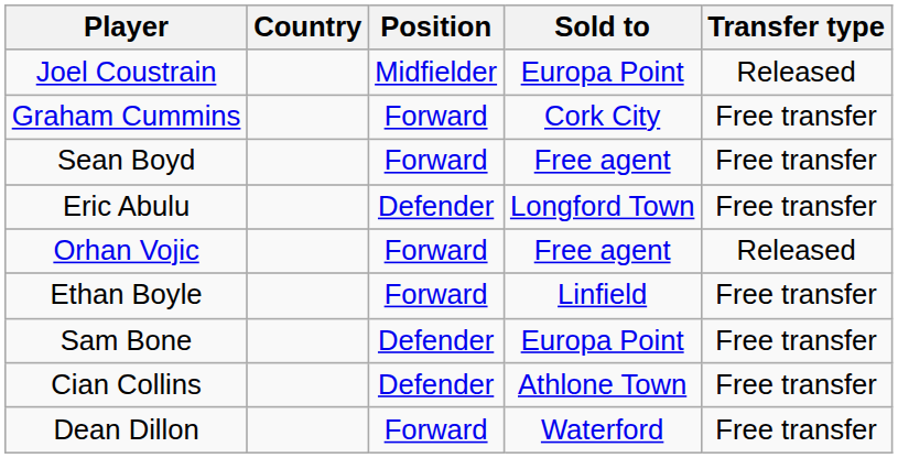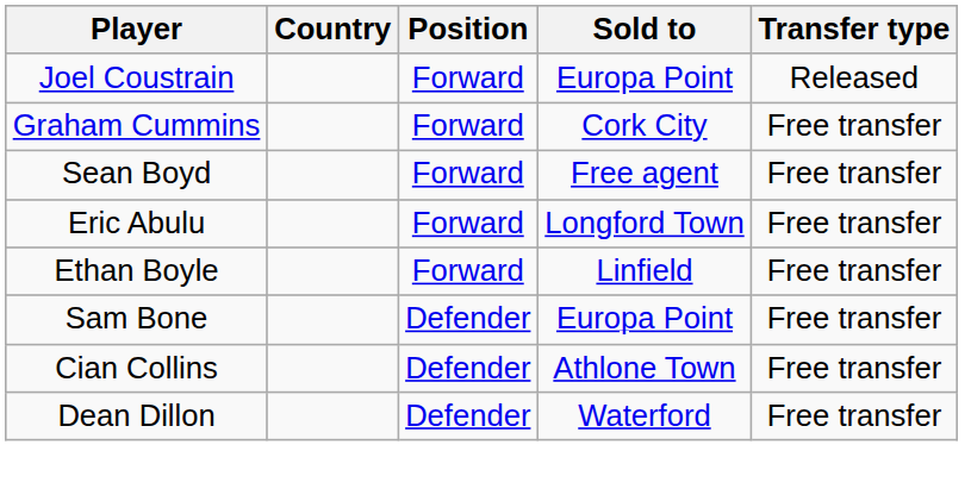 <table class="wikitable" style="text-align:center">
 <tr>
 <th>Player</th>
 <th>Country</th>
 <th>Position</th>
 <th>Sold to</th>
 <th>Transfer type</th>
 </tr>
 <tr>
 <td><a href='#'>Joel Coustrain</a></td>
 <td></td>
-<td><a href='#'>Midfielder</a></td>
+<td><a href='#'>Forward</a></td>
 <td> <a href='#'>Europa Point</a></td>
 <td>Released</td>
 </tr>
 <tr>
 <td><a href='#'>Graham Cummins</a></td>
 <td></td>
 <td><a href='#'>Forward</a></td>
 <td> <a href='#'>Cork City</a></td>
 <td>Free transfer</td>
 </tr>
 <tr>
 <td>Sean Boyd</td>
 <td></td>
 <td><a href='#'>Forward</a></td>
 <td><a href='#'>Free agent</a></td>
 <td>Free transfer</td>
 </tr>
 <tr>
 <td>Eric Abulu</td>
 <td></td>
-<td><a href='#'>Defender</a></td>
+<td><a href='#'>Forward</a></td>
 <td> <a href='#'>Longford Town</a></td>
 <td>Free transfer</td>
-</tr>
-<tr>
-<td><a href='#'>Orhan Vojic</a></td>
-<td></td>
-<td><a href='#'>Forward</a></td>
-<td><a href='#'>Free agent</a></td>
-<td>Released</td>
 </tr>
 <tr>
 <td>Ethan Boyle</td>
 <td></td>
 <td><a href='#'>Forward</a></td>
 <td> <a href='#'>Linfield</a></td>
 <td>Free transfer</td>
 </tr>
 <tr>
 <td>Sam Bone</td>
 <td></td>
 <td><a href='#'>Defender</a></td>
 <td> <a href='#'>Europa Point</a></td>
 <td>Free transfer</td>
 </tr>
 <tr>
 <td>Cian Collins</td>
 <td></td>
 <td><a href='#'>Defender</a></td>
 <td> <a href='#'>Athlone Town</a></td>
 <td>Free transfer</td>
 </tr>
 <tr>
 <td>Dean Dillon</td>
 <td></td>
-<td><a href='#'>Forward</a></td>
+<td><a href='#'>Defender</a></td>
 <td> <a href='#'>Waterford</a></td>
 <td>Free transfer</td>
 </tr>
 </table>
